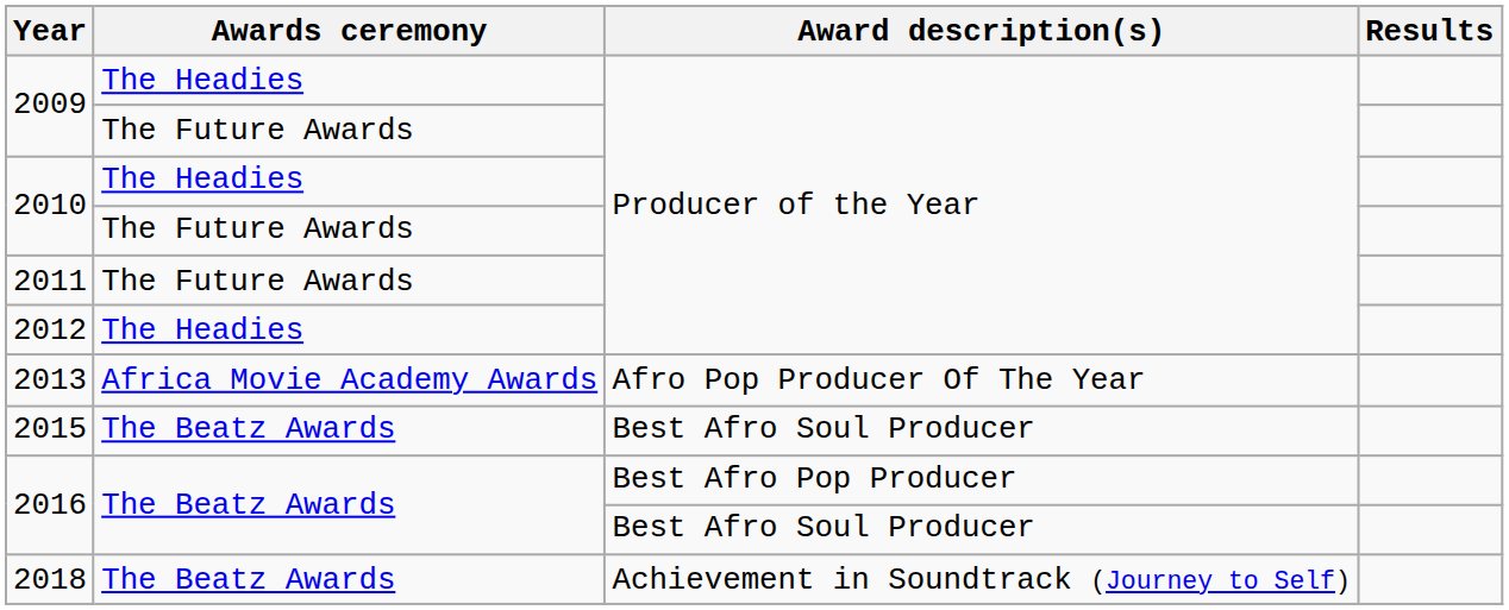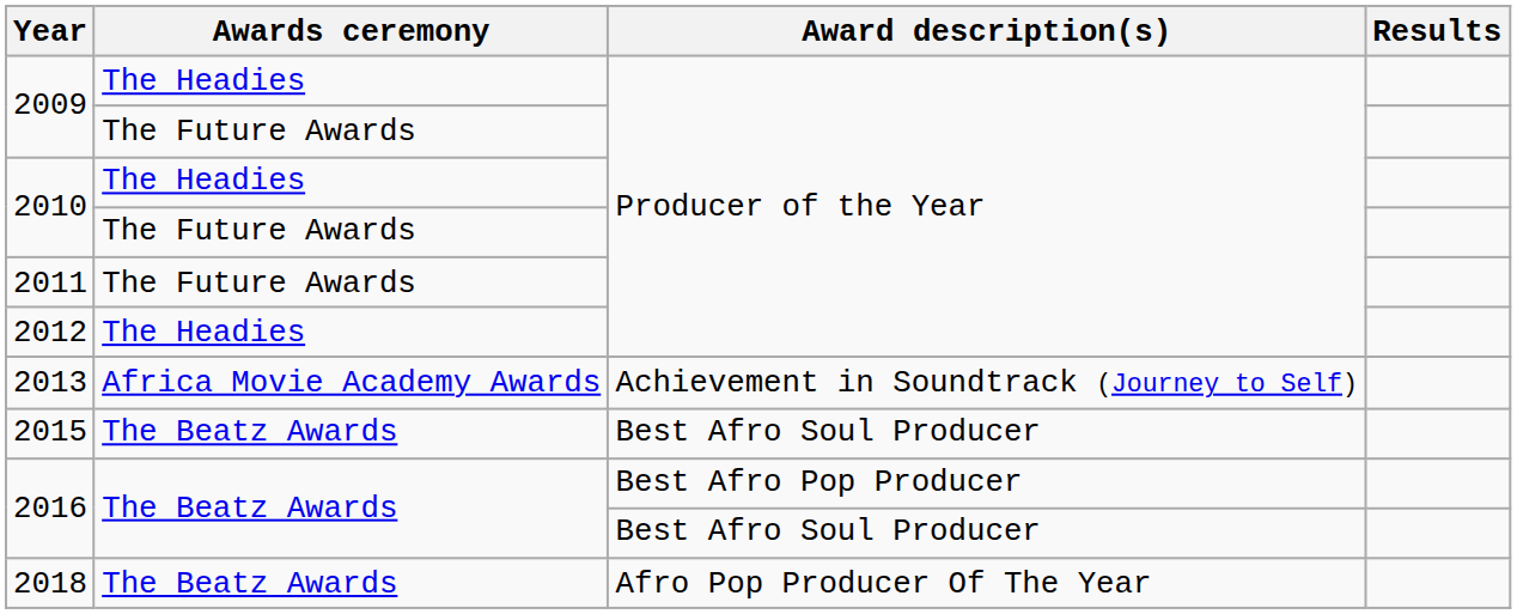 <table class="wikitable">
 <tr>
 <th>Year</th>
 <th>Awards ceremony</th>
 <th>Award description(s)</th>
 <th>Results</th>
 </tr>
 <tr>
 <td rowspan="2">2009</td>
 <td><a href='#'>The Headies</a></td>
 <td rowspan="6">Producer of the Year</td>
 <td></td>
 </tr>
 <tr>
 <td>The Future Awards</td>
 <td></td>
 </tr>
 <tr>
 <td rowspan="2">2010</td>
 <td><a href='#'>The Headies</a></td>
 <td></td>
 </tr>
 <tr>
 <td>The Future Awards</td>
 <td></td>
 </tr>
 <tr>
 <td>2011</td>
 <td>The Future Awards</td>
 <td></td>
 </tr>
 <tr>
 <td>2012</td>
 <td><a href='#'>The Headies</a></td>
 <td></td>
 </tr>
 <tr>
 <td>2013</td>
 <td><a href='#'>Africa Movie Academy Awards</a></td>
-<td>Afro Pop Producer Of The Year</td>
+<td>Achievement in Soundtrack <small>(<a href='#'>Journey to Self</a>)</small></td>
 <td></td>
 </tr>
 <tr>
 <td>2015</td>
 <td><a href='#'>The Beatz Awards</a></td>
 <td>Best Afro Soul Producer</td>
 <td></td>
 </tr>
 <tr>
 <td rowspan="2">2016</td>
 <td rowspan="2"><a href='#'>The Beatz Awards</a></td>
 <td>Best Afro Pop Producer</td>
 <td></td>
 </tr>
 <tr>
 <td>Best Afro Soul Producer</td>
 <td></td>
 </tr>
 <tr>
 <td rowspan="2">2018</td>
 <td rowspan="2"><a href='#'>The Beatz Awards</a></td>
-<td>Achievement in Soundtrack <small>(<a href='#'>Journey to Self</a>)</small></td>
+<td>Afro Pop Producer Of The Year</td>
 <td></td>
 </tr>
 </table>
